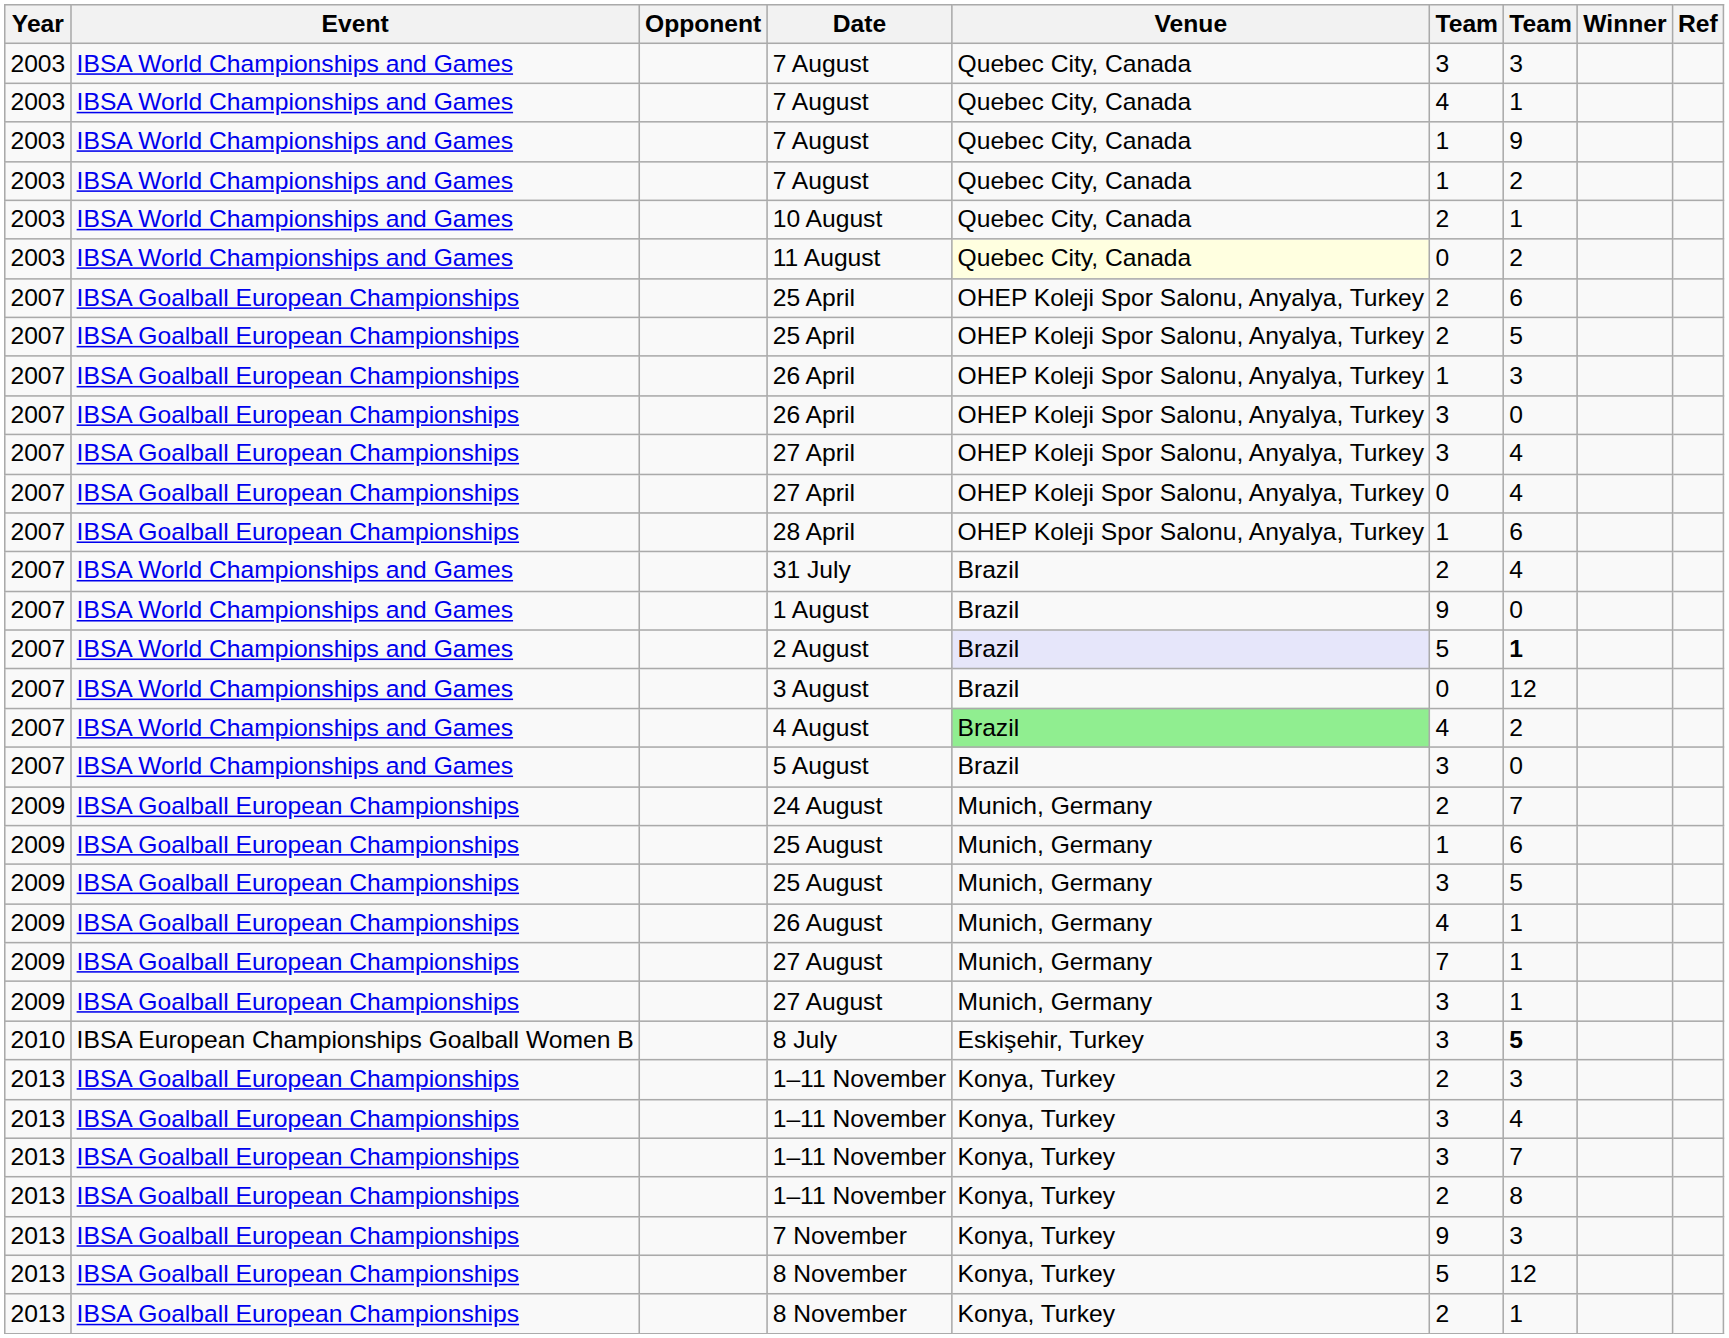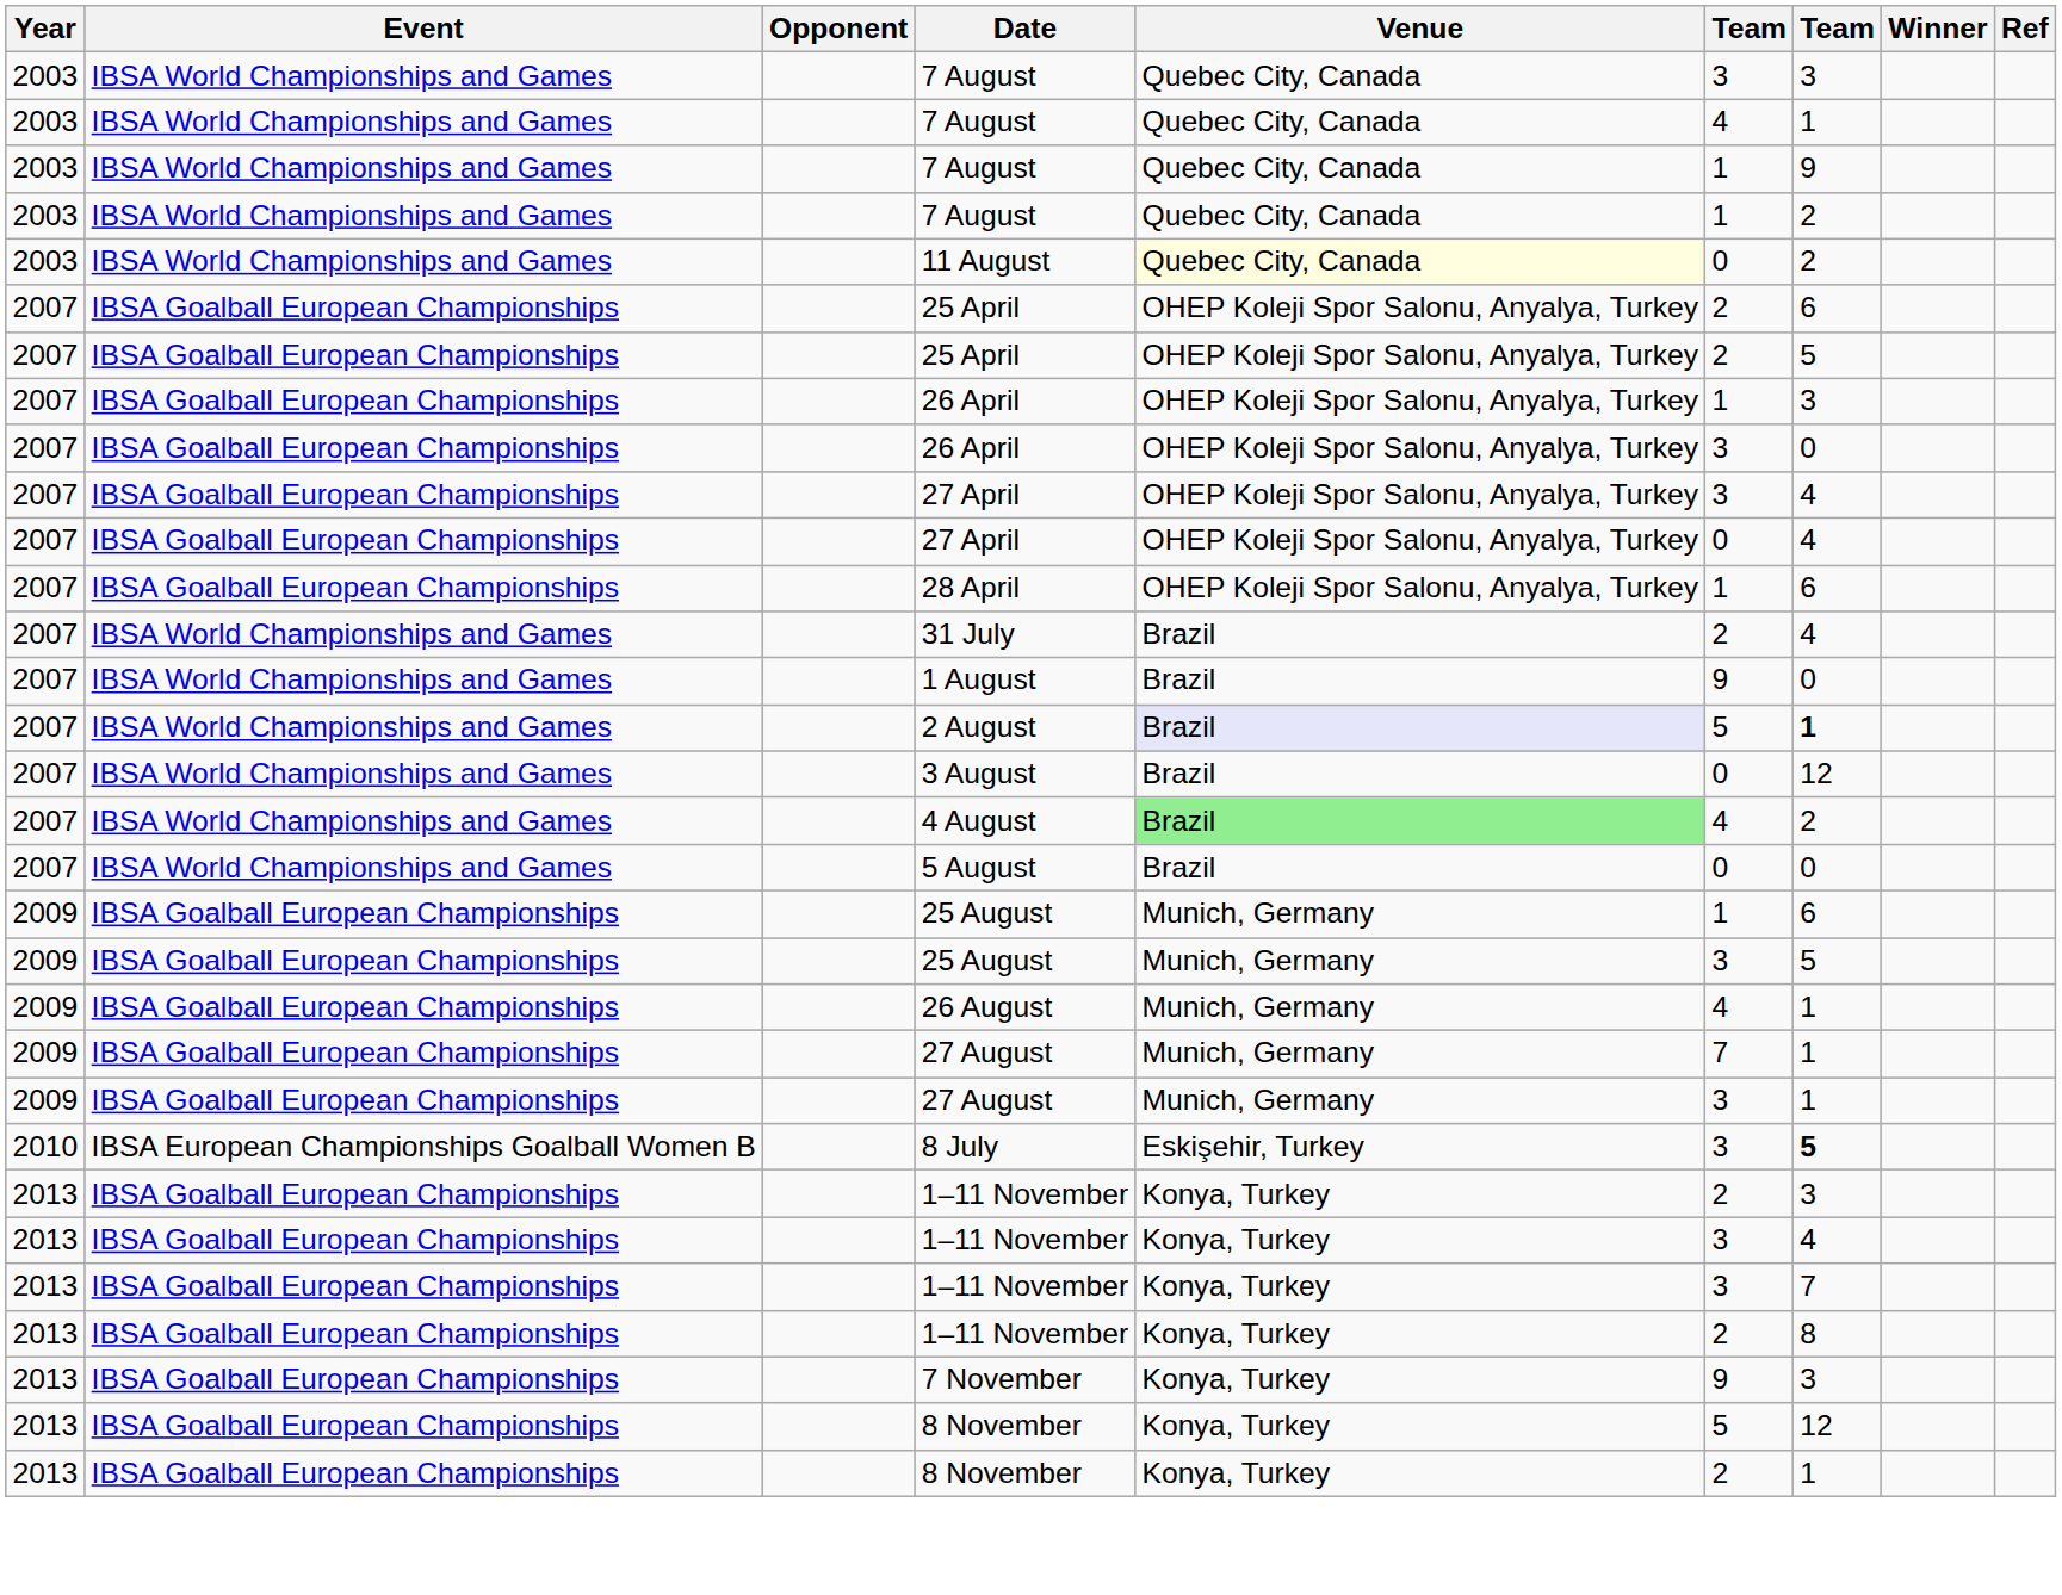 <table class="wikitable">
 <tr>
 <th>Year</th>
 <th>Event</th>
 <th>Opponent</th>
 <th>Date</th>
 <th>Venue</th>
 <th>Team</th>
 <th>Team</th>
 <th>Winner</th>
 <th>Ref</th>
 </tr>
 <tr --->
 <td>2003</td>
 <td><a href='#'>IBSA World Championships and Games</a></td>
 <td></td>
 <td>7 August</td>
 <td>Quebec City, Canada</td>
 <td>3</td>
 <td>3</td>
 <td></td>
 <td></td>
 </tr>
 <tr --->
 <td>2003</td>
 <td><a href='#'>IBSA World Championships and Games</a></td>
 <td></td>
 <td>7 August</td>
 <td>Quebec City, Canada</td>
 <td>4</td>
 <td>1</td>
 <td></td>
 <td></td>
 </tr>
 <tr --->
 <td>2003</td>
 <td><a href='#'>IBSA World Championships and Games</a></td>
 <td></td>
 <td>7 August</td>
 <td>Quebec City, Canada</td>
 <td>1</td>
 <td>9</td>
 <td></td>
 <td></td>
 </tr>
 <tr --->
 <td>2003</td>
 <td><a href='#'>IBSA World Championships and Games</a></td>
 <td></td>
 <td>7 August</td>
 <td>Quebec City, Canada</td>
 <td>1</td>
 <td>2</td>
-<td></td>
-<td></td>
-</tr>
-<tr --->
-<td>2003</td>
-<td><a href='#'>IBSA World Championships and Games</a></td>
-<td></td>
-<td>10 August</td>
-<td>Quebec City, Canada</td>
-<td>2</td>
-<td>1</td>
 <td></td>
 <td></td>
 </tr>
 <tr --->
 <td>2003</td>
 <td><a href='#'>IBSA World Championships and Games</a></td>
 <td></td>
 <td>11 August</td>
 <td style="background: lightyellow;">Quebec City, Canada</td>
 <td>0</td>
 <td>2</td>
 <td></td>
 <td></td>
 </tr>
 <tr --->
 <td>2007</td>
 <td><a href='#'>IBSA Goalball European Championships</a></td>
 <td></td>
 <td>25 April</td>
 <td>OHEP Koleji Spor Salonu, Anyalya, Turkey</td>
 <td>2</td>
 <td>6</td>
 <td></td>
 <td></td>
 </tr>
 <tr --->
 <td>2007</td>
 <td><a href='#'>IBSA Goalball European Championships</a></td>
 <td></td>
 <td>25 April</td>
 <td>OHEP Koleji Spor Salonu, Anyalya, Turkey</td>
 <td>2</td>
 <td>5</td>
 <td></td>
 <td></td>
 </tr>
 <tr --->
 <td>2007</td>
 <td><a href='#'>IBSA Goalball European Championships</a></td>
 <td></td>
 <td>26 April</td>
 <td>OHEP Koleji Spor Salonu, Anyalya, Turkey</td>
 <td>1</td>
 <td>3</td>
 <td></td>
 <td></td>
 </tr>
 <tr --->
 <td>2007</td>
 <td><a href='#'>IBSA Goalball European Championships</a></td>
 <td></td>
 <td>26 April</td>
 <td>OHEP Koleji Spor Salonu, Anyalya, Turkey</td>
 <td>3</td>
 <td>0</td>
 <td></td>
 <td></td>
 </tr>
 <tr --->
 <td>2007</td>
 <td><a href='#'>IBSA Goalball European Championships</a></td>
 <td></td>
 <td>27 April</td>
 <td>OHEP Koleji Spor Salonu, Anyalya, Turkey</td>
 <td>3</td>
 <td>4</td>
 <td></td>
 <td></td>
 </tr>
 <tr --->
 <td>2007</td>
 <td><a href='#'>IBSA Goalball European Championships</a></td>
 <td></td>
 <td>27 April</td>
 <td>OHEP Koleji Spor Salonu, Anyalya, Turkey</td>
 <td>0</td>
 <td>4</td>
 <td></td>
 <td></td>
 </tr>
 <tr --->
 <td>2007</td>
 <td><a href='#'>IBSA Goalball European Championships</a></td>
 <td></td>
 <td>28 April</td>
 <td>OHEP Koleji Spor Salonu, Anyalya, Turkey</td>
 <td>1</td>
 <td>6</td>
 <td></td>
 <td></td>
 </tr>
 <tr --->
 <td>2007</td>
 <td><a href='#'>IBSA World Championships and Games</a></td>
 <td></td>
 <td>31 July</td>
 <td>Brazil</td>
 <td>2</td>
 <td>4</td>
 <td></td>
 <td></td>
 </tr>
 <tr --->
 <td>2007</td>
 <td><a href='#'>IBSA World Championships and Games</a></td>
 <td></td>
 <td>1 August</td>
 <td>Brazil</td>
 <td>9</td>
 <td>0</td>
 <td></td>
 <td></td>
 </tr>
 <tr --->
 <td>2007</td>
 <td><a href='#'>IBSA World Championships and Games</a></td>
 <td></td>
 <td>2 August</td>
 <td style="background: lavender;">Brazil</td>
 <td>5</td>
 <td><strong>1</strong></td>
 <td></td>
 <td></td>
 </tr>
 <tr --->
 <td>2007</td>
 <td><a href='#'>IBSA World Championships and Games</a></td>
 <td></td>
 <td>3 August</td>
 <td>Brazil</td>
 <td>0</td>
 <td>12</td>
 <td></td>
 <td></td>
 </tr>
 <tr --->
 <td>2007</td>
 <td><a href='#'>IBSA World Championships and Games</a></td>
 <td></td>
 <td>4 August</td>
 <td style="background: lightgreen;">Brazil</td>
 <td>4</td>
 <td>2</td>
 <td></td>
 <td></td>
 </tr>
 <tr --->
 <td>2007</td>
 <td><a href='#'>IBSA World Championships and Games</a></td>
 <td></td>
 <td>5 August</td>
 <td>Brazil</td>
-<td>3</td>
 <td>0</td>
-<td></td>
-<td></td>
-</tr>
-<tr --->
-<td>2009</td>
-<td><a href='#'>IBSA Goalball European Championships</a></td>
-<td></td>
-<td>24 August</td>
-<td>Munich, Germany</td>
-<td>2</td>
-<td>7</td>
+<td>0</td>
 <td></td>
 <td></td>
 </tr>
 <tr --->
 <td>2009</td>
 <td><a href='#'>IBSA Goalball European Championships</a></td>
 <td></td>
 <td>25 August</td>
 <td>Munich, Germany</td>
 <td>1</td>
 <td>6</td>
 <td></td>
 <td></td>
 </tr>
 <tr --->
 <td>2009</td>
 <td><a href='#'>IBSA Goalball European Championships</a></td>
 <td></td>
 <td>25 August</td>
 <td>Munich, Germany</td>
 <td>3</td>
 <td>5</td>
 <td></td>
 <td></td>
 </tr>
 <tr --->
 <td>2009</td>
 <td><a href='#'>IBSA Goalball European Championships</a></td>
 <td></td>
 <td>26 August</td>
 <td>Munich, Germany</td>
 <td>4</td>
 <td>1</td>
 <td></td>
 <td></td>
 </tr>
 <tr --->
 <td>2009</td>
 <td><a href='#'>IBSA Goalball European Championships</a></td>
 <td></td>
 <td>27 August</td>
 <td>Munich, Germany</td>
 <td>7</td>
 <td>1</td>
 <td></td>
 <td></td>
 </tr>
 <tr --->
 <td>2009</td>
 <td><a href='#'>IBSA Goalball European Championships</a></td>
 <td></td>
 <td>27 August</td>
 <td>Munich, Germany</td>
 <td>3</td>
 <td>1</td>
 <td></td>
 <td></td>
 </tr>
 <tr --->
 <td>2010</td>
 <td>IBSA European Championships Goalball Women B</td>
 <td></td>
 <td>8 July</td>
 <td>Eskişehir, Turkey</td>
 <td>3</td>
 <td><strong>5</strong></td>
 <td></td>
 <td></td>
 </tr>
 <tr --->
 <td>2013</td>
 <td><a href='#'>IBSA Goalball European Championships</a></td>
 <td></td>
 <td>1–11 November</td>
 <td>Konya, Turkey</td>
 <td>2</td>
 <td>3</td>
 <td></td>
 <td></td>
 </tr>
 <tr --->
 <td>2013</td>
 <td><a href='#'>IBSA Goalball European Championships</a></td>
 <td></td>
 <td>1–11 November</td>
 <td>Konya, Turkey</td>
 <td>3</td>
 <td>4</td>
 <td></td>
 <td></td>
 </tr>
 <tr --->
 <td>2013</td>
 <td><a href='#'>IBSA Goalball European Championships</a></td>
 <td></td>
 <td>1–11 November</td>
 <td>Konya, Turkey</td>
 <td>3</td>
 <td>7</td>
 <td></td>
 <td></td>
 </tr>
 <tr --->
 <td>2013</td>
 <td><a href='#'>IBSA Goalball European Championships</a></td>
 <td></td>
 <td>1–11 November</td>
 <td>Konya, Turkey</td>
 <td>2</td>
 <td>8</td>
 <td></td>
 <td></td>
 </tr>
 <tr --->
 <td>2013</td>
 <td><a href='#'>IBSA Goalball European Championships</a></td>
 <td></td>
 <td>7 November</td>
 <td>Konya, Turkey</td>
 <td>9</td>
 <td>3</td>
 <td></td>
 <td></td>
 </tr>
 <tr --->
 <td>2013</td>
 <td><a href='#'>IBSA Goalball European Championships</a></td>
 <td></td>
 <td>8 November</td>
 <td>Konya, Turkey</td>
 <td>5</td>
 <td>12</td>
 <td></td>
 <td></td>
 </tr>
 <tr --->
 <td>2013</td>
 <td><a href='#'>IBSA Goalball European Championships</a></td>
 <td></td>
 <td>8 November</td>
 <td>Konya, Turkey</td>
 <td>2</td>
 <td>1</td>
 <td></td>
 <td></td>
 </tr>
 </table>
